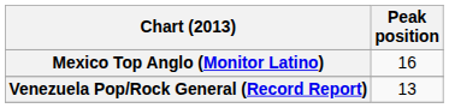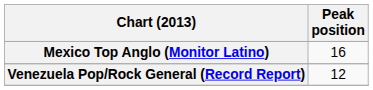 <table class="wikitable plainrowheaders sortable" style="text-align:center">
 <tr>
 <th scope="col">Chart (2013)</th>
 <th scope="col">Peak<br>position</th>
 </tr>
 <tr>
 </tr>
 <tr>
 </tr>
 <tr>
 </tr>
 <tr>
 <th scope="row">Mexico Top Anglo (<a href='#'>Monitor Latino</a>)</th>
 <td style="text-align:center">16</td>
 </tr>
 <tr>
 </tr>
 <tr>
 </tr>
 <tr>
 <th scope="row">Venezuela Pop/Rock General (<a href='#'>Record Report</a>)</th>
-<td align="center">13</td>
+<td align="center">12</td>
 </tr>
 <tr>
 </tr>
 </table>
